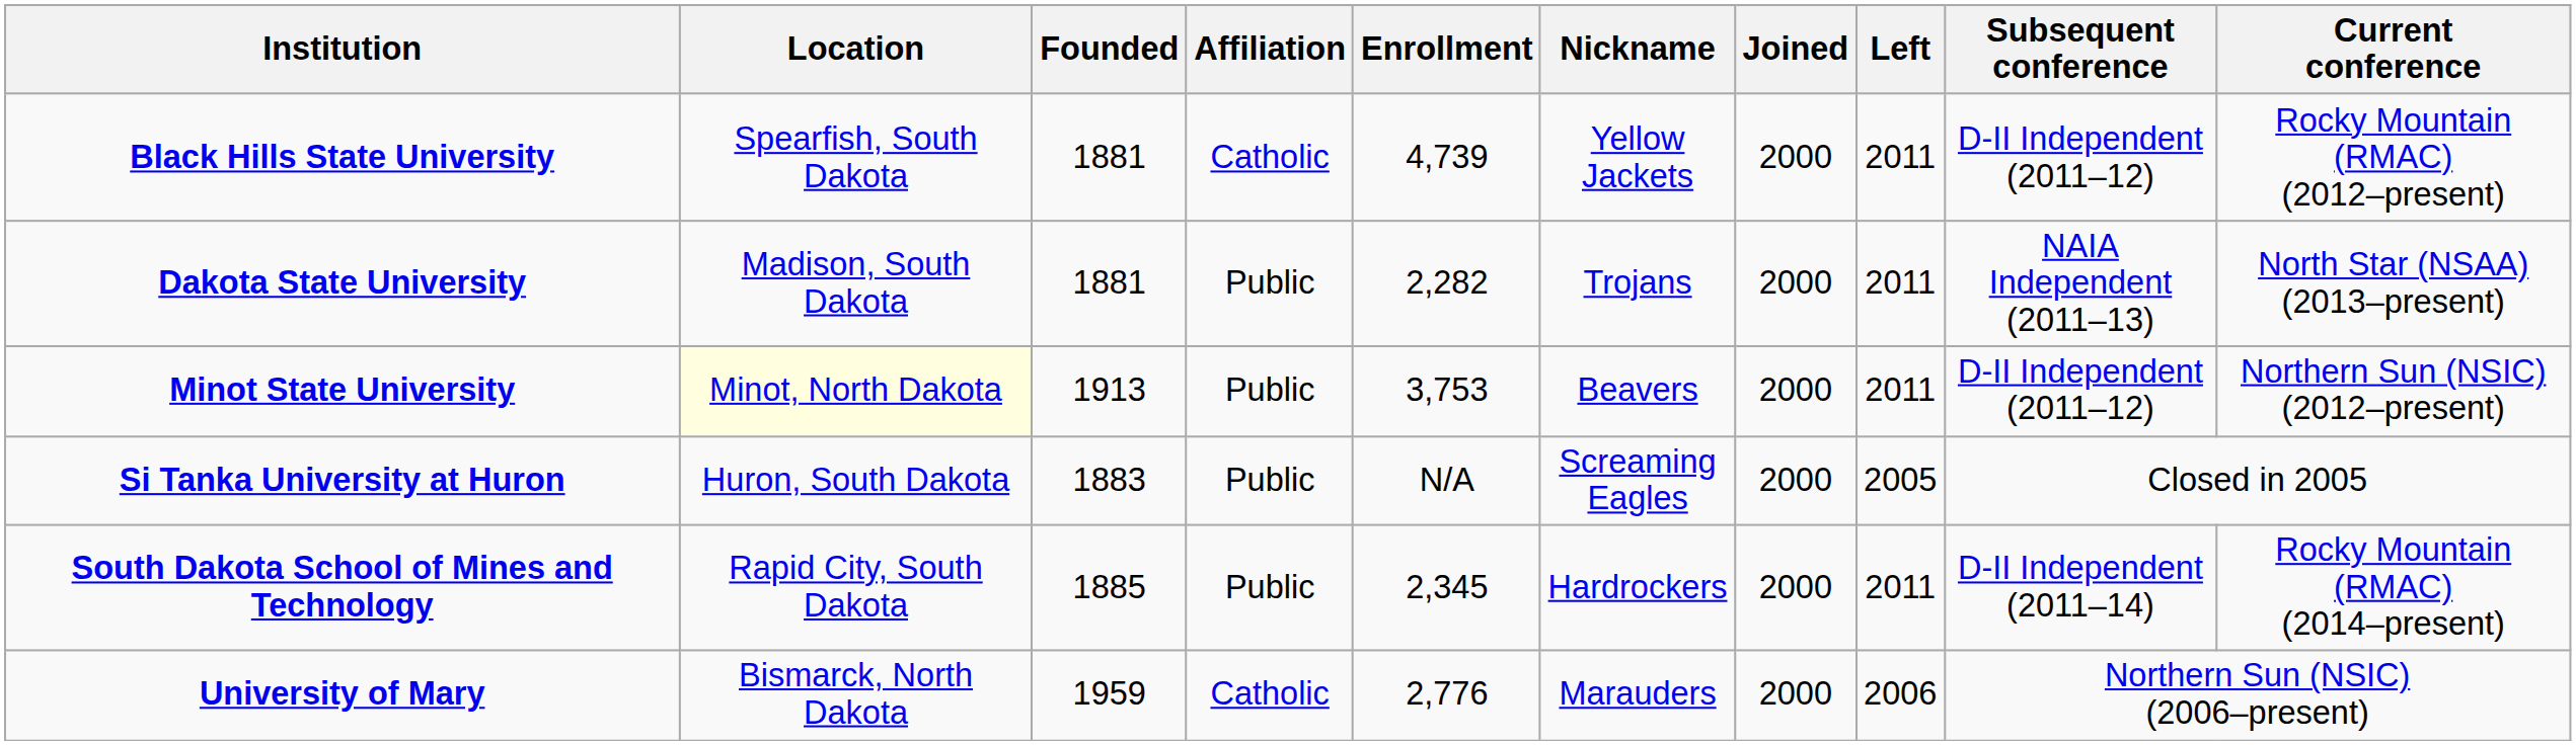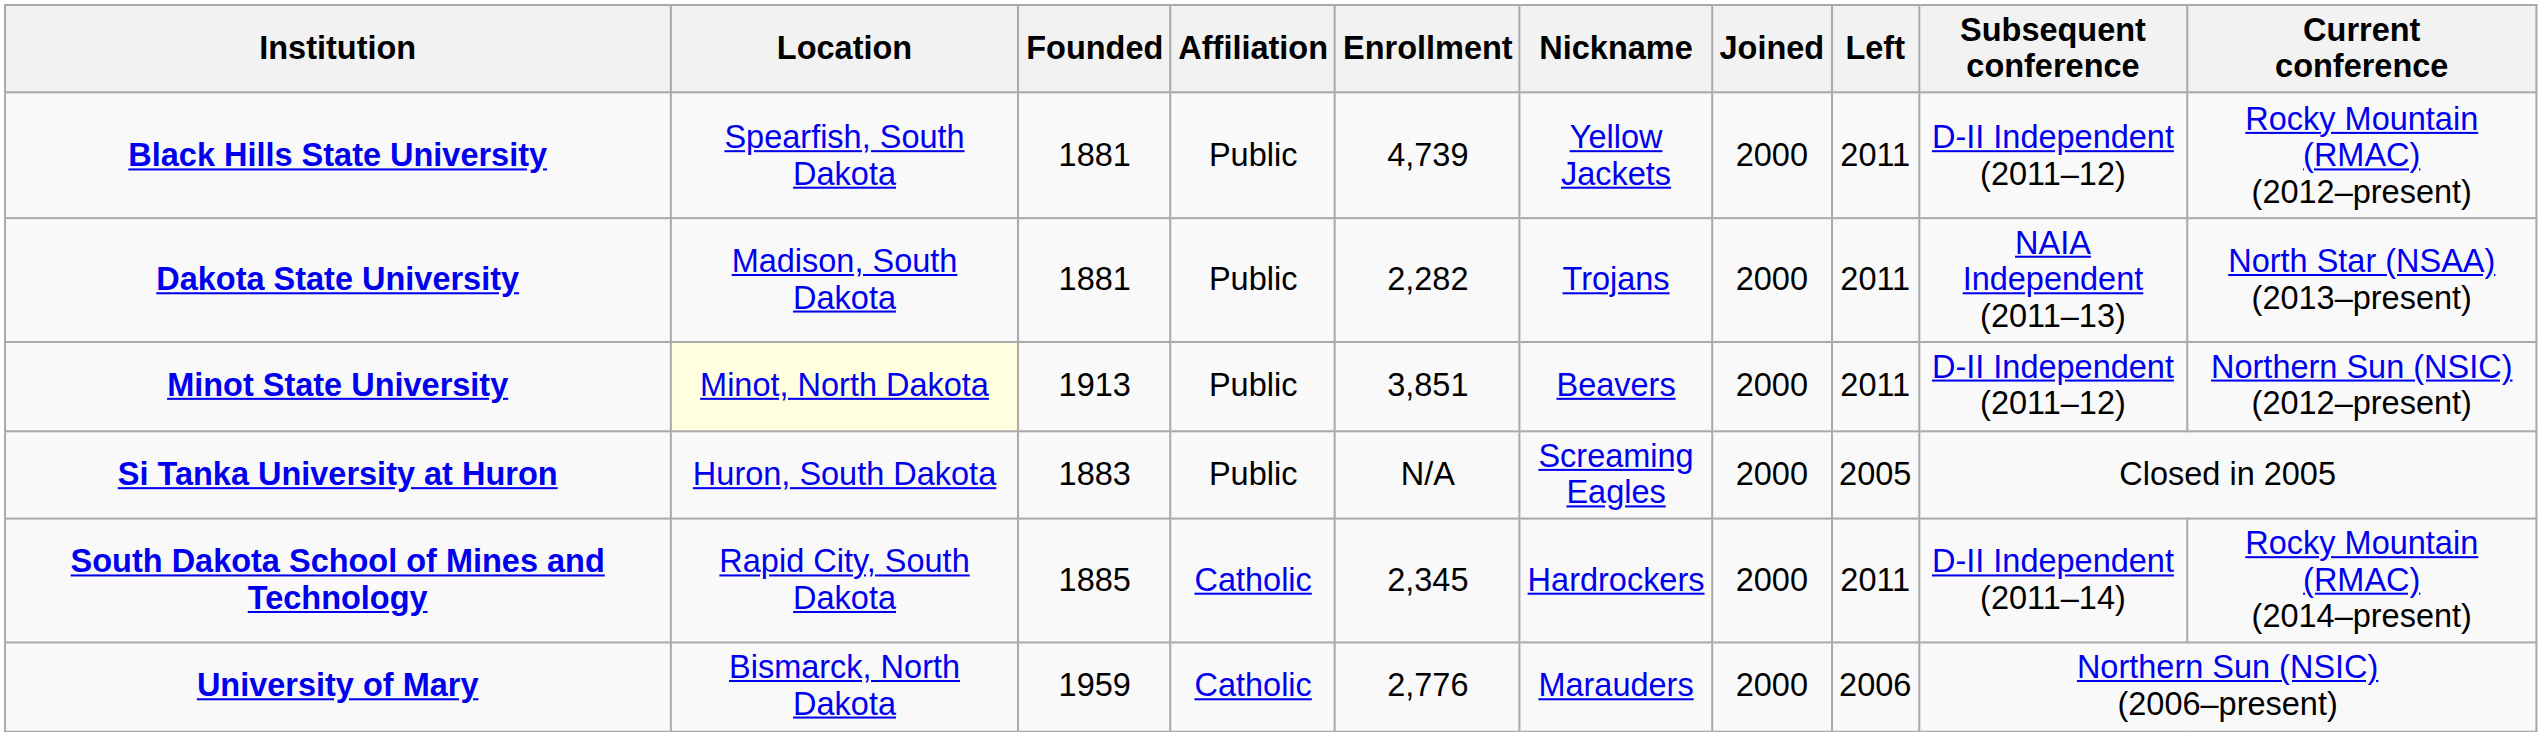 <table class="wikitable sortable" style="text-align: center;">
 <tr>
 <th>Institution</th>
 <th>Location</th>
 <th>Founded</th>
 <th>Affiliation</th>
 <th>Enrollment</th>
 <th>Nickname</th>
 <th>Joined</th>
 <th>Left</th>
 <th>Subsequent<br>conference</th>
 <th>Current<br>conference</th>
 </tr>
 <tr>
 <td><strong><a href='#'>Black Hills State University</a></strong></td>
 <td><a href='#'>Spearfish, South Dakota</a></td>
 <td>1881</td>
-<td><a href='#'>Catholic</a><br></td>
+<td>Public</td>
 <td>4,739</td>
 <td><a href='#'>Yellow<br>Jackets</a></td>
 <td>2000</td>
 <td>2011</td>
 <td><a href='#'>D-II Independent</a><br>(2011–12)</td>
 <td><a href='#'>Rocky Mountain (RMAC)</a><br>(2012–present)</td>
 </tr>
 <tr>
 <td><strong><a href='#'>Dakota State University</a></strong></td>
 <td><a href='#'>Madison, South Dakota</a></td>
 <td>1881</td>
 <td>Public</td>
 <td>2,282</td>
 <td><a href='#'>Trojans</a></td>
 <td>2000</td>
 <td>2011</td>
 <td><a href='#'>NAIA Independent</a><br>(2011–13)</td>
 <td><a href='#'>North Star (NSAA)</a><br>(2013–present)</td>
 </tr>
 <tr>
 <td><strong><a href='#'>Minot State University</a></strong></td>
 <td style="background: lightyellow;"><a href='#'>Minot, North Dakota</a></td>
 <td>1913</td>
 <td>Public</td>
-<td>3,753</td>
+<td>3,851</td>
 <td><a href='#'>Beavers</a></td>
 <td>2000</td>
 <td>2011</td>
 <td><a href='#'>D-II Independent</a><br>(2011–12)</td>
 <td><a href='#'>Northern Sun (NSIC)</a><br>(2012–present)</td>
 </tr>
 <tr>
 <td><strong><a href='#'>Si Tanka University at Huron</a></strong></td>
 <td><a href='#'>Huron, South Dakota</a></td>
 <td>1883</td>
 <td>Public</td>
 <td>N/A</td>
 <td><a href='#'>Screaming<br>Eagles</a></td>
 <td>2000</td>
 <td>2005</td>
 <td colspan="2">Closed in 2005</td>
 </tr>
 <tr>
 <td><strong><a href='#'>South Dakota School of Mines and Technology</a></strong></td>
 <td><a href='#'>Rapid City, South Dakota</a></td>
 <td>1885</td>
-<td>Public</td>
+<td><a href='#'>Catholic</a><br></td>
 <td>2,345</td>
 <td><a href='#'>Hardrockers</a></td>
 <td>2000</td>
 <td>2011</td>
 <td><a href='#'>D-II Independent</a><br>(2011–14)</td>
 <td><a href='#'>Rocky Mountain (RMAC)</a><br>(2014–present)</td>
 </tr>
 <tr>
 <td><strong><a href='#'>University of Mary</a></strong></td>
 <td><a href='#'>Bismarck, North Dakota</a></td>
 <td>1959</td>
 <td><a href='#'>Catholic</a><br></td>
 <td>2,776</td>
 <td><a href='#'>Marauders</a></td>
 <td>2000</td>
 <td>2006</td>
 <td colspan="2"><a href='#'>Northern Sun (NSIC)</a><br>(2006–present)</td>
 </tr>
 </table>
